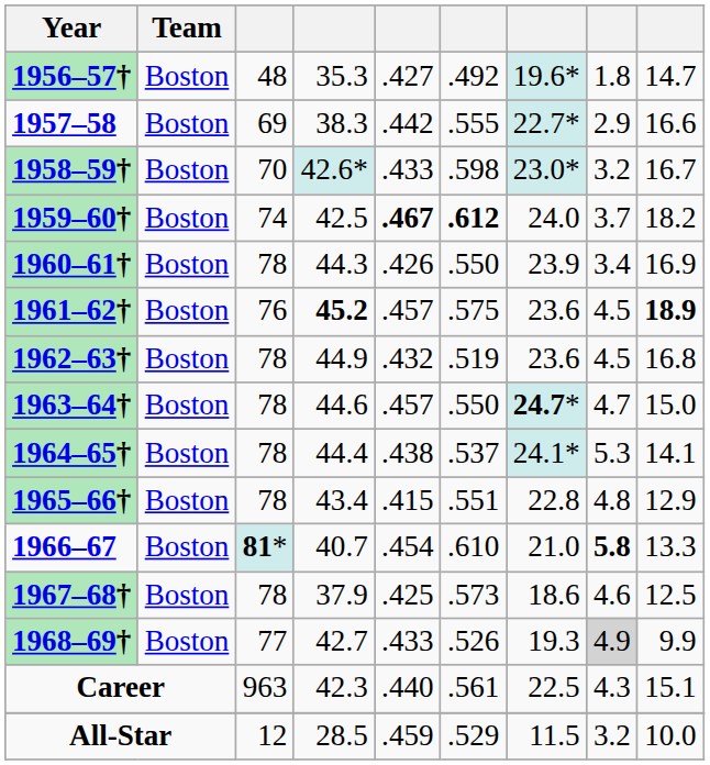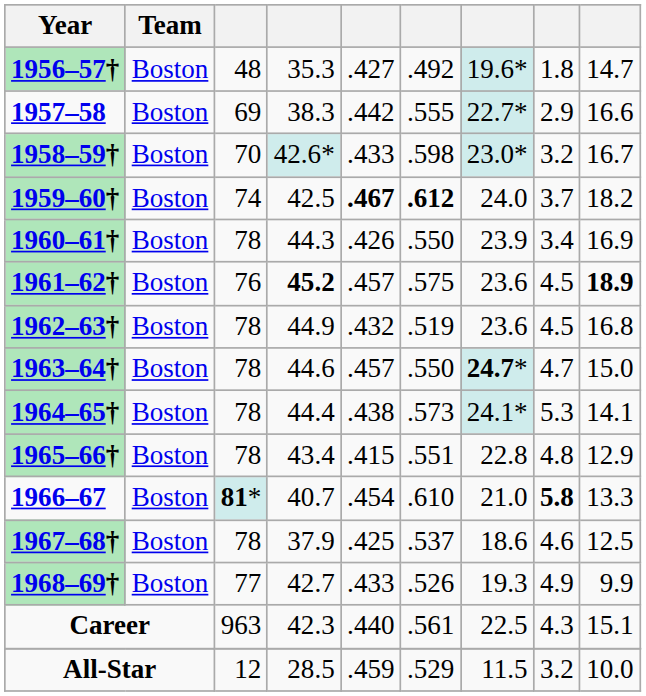 <table class="wikitable sortable plainrowheaders" style="text-align:right;">
 <tr>
 <th scope="col">Year</th>
 <th scope="col">Team</th>
 <th scope="col"></th>
 <th scope="col"></th>
 <th scope="col"></th>
 <th scope="col"></th>
 <th scope="col"></th>
 <th scope="col"></th>
 <th scope="col"></th>
 </tr>
 <tr>
 <th scope="row" style="text-align:left;background:#afe6ba;"><a href='#'>1956–57</a>†</th>
 <td style="text-align:left;"><a href='#'>Boston</a></td>
 <td>48</td>
 <td>35.3</td>
 <td>.427</td>
 <td>.492</td>
 <td bgcolor="CFECEC">19.6*</td>
 <td>1.8</td>
 <td>14.7</td>
 </tr>
 <tr>
 <th scope="row" style="text-align:left;background:transparent;"><a href='#'>1957–58</a></th>
 <td style="text-align:left;"><a href='#'>Boston</a></td>
 <td>69</td>
 <td>38.3</td>
 <td>.442</td>
 <td>.555</td>
 <td bgcolor="CFECEC">22.7*</td>
 <td>2.9</td>
 <td>16.6</td>
 </tr>
 <tr>
 <th scope="row" style="text-align:left;background:#afe6ba;"><a href='#'>1958–59</a>†</th>
 <td style="text-align:left;"><a href='#'>Boston</a></td>
 <td>70</td>
 <td bgcolor="CFECEC">42.6*</td>
 <td>.433</td>
 <td>.598</td>
 <td bgcolor="CFECEC">23.0*</td>
 <td>3.2</td>
 <td>16.7</td>
 </tr>
 <tr>
 <th scope="row" style="text-align:left;background:#afe6ba;"><a href='#'>1959–60</a>†</th>
 <td style="text-align:left;"><a href='#'>Boston</a></td>
 <td>74</td>
 <td>42.5</td>
 <td><strong>.467</strong></td>
 <td><strong>.612</strong></td>
 <td>24.0</td>
 <td>3.7</td>
 <td>18.2</td>
 </tr>
 <tr>
 <th scope="row" style="text-align:left;background:#afe6ba;"><a href='#'>1960–61</a>†</th>
 <td style="text-align:left;"><a href='#'>Boston</a></td>
 <td>78</td>
 <td>44.3</td>
 <td>.426</td>
 <td>.550</td>
 <td>23.9</td>
 <td>3.4</td>
 <td>16.9</td>
 </tr>
 <tr>
 <th scope="row" style="text-align:left;background:#afe6ba;"><a href='#'>1961–62</a>†</th>
 <td style="text-align:left;"><a href='#'>Boston</a></td>
 <td>76</td>
 <td><strong>45.2</strong></td>
 <td>.457</td>
 <td>.575</td>
 <td>23.6</td>
 <td>4.5</td>
 <td><strong>18.9</strong></td>
 </tr>
 <tr>
 <th scope="row" style="text-align:left;background:#afe6ba;"><a href='#'>1962–63</a>†</th>
 <td style="text-align:left;"><a href='#'>Boston</a></td>
 <td>78</td>
 <td>44.9</td>
 <td>.432</td>
 <td>.519</td>
 <td>23.6</td>
 <td>4.5</td>
 <td>16.8</td>
 </tr>
 <tr>
 <th scope="row" style="text-align:left;background:#afe6ba;"><a href='#'>1963–64</a>†</th>
 <td style="text-align:left;"><a href='#'>Boston</a></td>
 <td>78</td>
 <td>44.6</td>
 <td>.457</td>
 <td>.550</td>
 <td bgcolor="CFECEC"><strong>24.7</strong>*</td>
 <td>4.7</td>
 <td>15.0</td>
 </tr>
 <tr>
 <th scope="row" style="text-align:left;background:#afe6ba;"><a href='#'>1964–65</a>†</th>
 <td style="text-align:left;"><a href='#'>Boston</a></td>
 <td>78</td>
 <td>44.4</td>
 <td>.438</td>
-<td>.537</td>
+<td>.573</td>
 <td bgcolor="CFECEC">24.1*</td>
 <td>5.3</td>
 <td>14.1</td>
 </tr>
 <tr>
 <th scope="row" style="text-align:left;background:#afe6ba;"><a href='#'>1965–66</a>†</th>
 <td style="text-align:left;"><a href='#'>Boston</a></td>
 <td>78</td>
 <td>43.4</td>
 <td>.415</td>
 <td>.551</td>
 <td>22.8</td>
 <td>4.8</td>
 <td>12.9</td>
 </tr>
 <tr>
 <th scope="row" style="text-align:left;background:transparent;"><a href='#'>1966–67</a></th>
 <td style="text-align:left;"><a href='#'>Boston</a></td>
 <td style="background:#cfecec;"><strong>81</strong>*</td>
 <td>40.7</td>
 <td>.454</td>
 <td>.610</td>
 <td>21.0</td>
 <td><strong>5.8</strong></td>
 <td>13.3</td>
 </tr>
 <tr>
 <th scope="row" style="text-align:left;background:#afe6ba;"><a href='#'>1967–68</a>†</th>
 <td style="text-align:left;"><a href='#'>Boston</a></td>
 <td>78</td>
 <td>37.9</td>
 <td>.425</td>
-<td>.573</td>
+<td>.537</td>
 <td>18.6</td>
 <td>4.6</td>
 <td>12.5</td>
 </tr>
 <tr>
 <th scope="row" style="text-align:left;background:#afe6ba;"><a href='#'>1968–69</a>†</th>
 <td style="text-align:left;"><a href='#'>Boston</a></td>
 <td>77</td>
 <td>42.7</td>
 <td>.433</td>
 <td>.526</td>
 <td>19.3</td>
-<td style="background: lightgrey;">4.9</td>
+<td>4.9</td>
 <td>9.9</td>
 </tr>
 <tr class="sortbottom">
 <th scope="row" style="text-align:center;background:transparent;" colspan="2">Career</th>
 <td>963</td>
 <td>42.3</td>
 <td>.440</td>
 <td>.561</td>
 <td>22.5</td>
 <td>4.3</td>
 <td>15.1</td>
 </tr>
 <tr>
 </tr>
 <tr class="sortbottom">
 <th scope="row" style="text-align:center;background:transparent;" colspan=2>All-Star</th>
 <td>12</td>
 <td>28.5</td>
 <td>.459</td>
 <td>.529</td>
 <td>11.5</td>
 <td>3.2</td>
 <td>10.0</td>
 </tr>
 </table>
